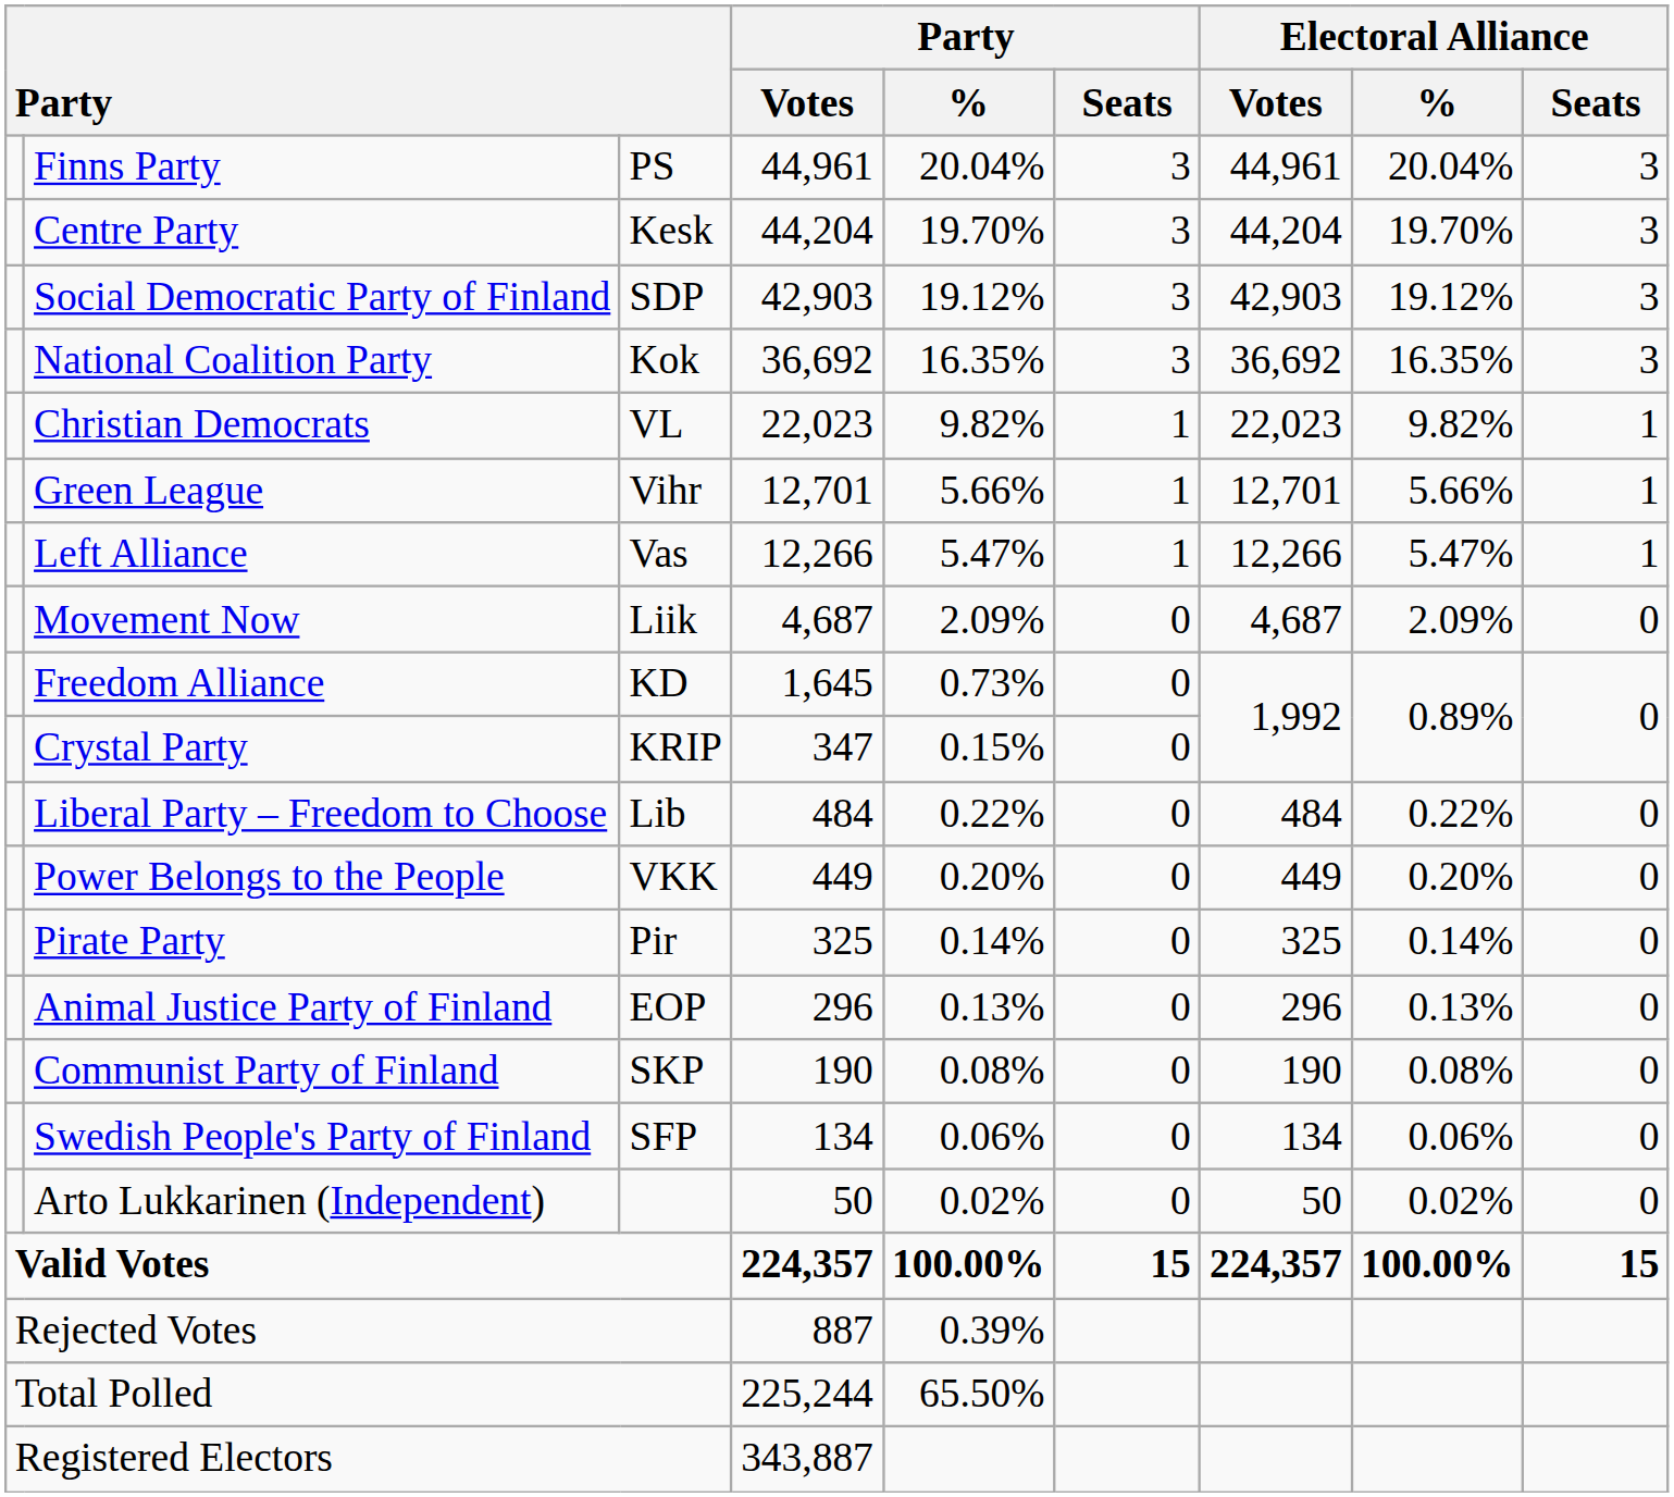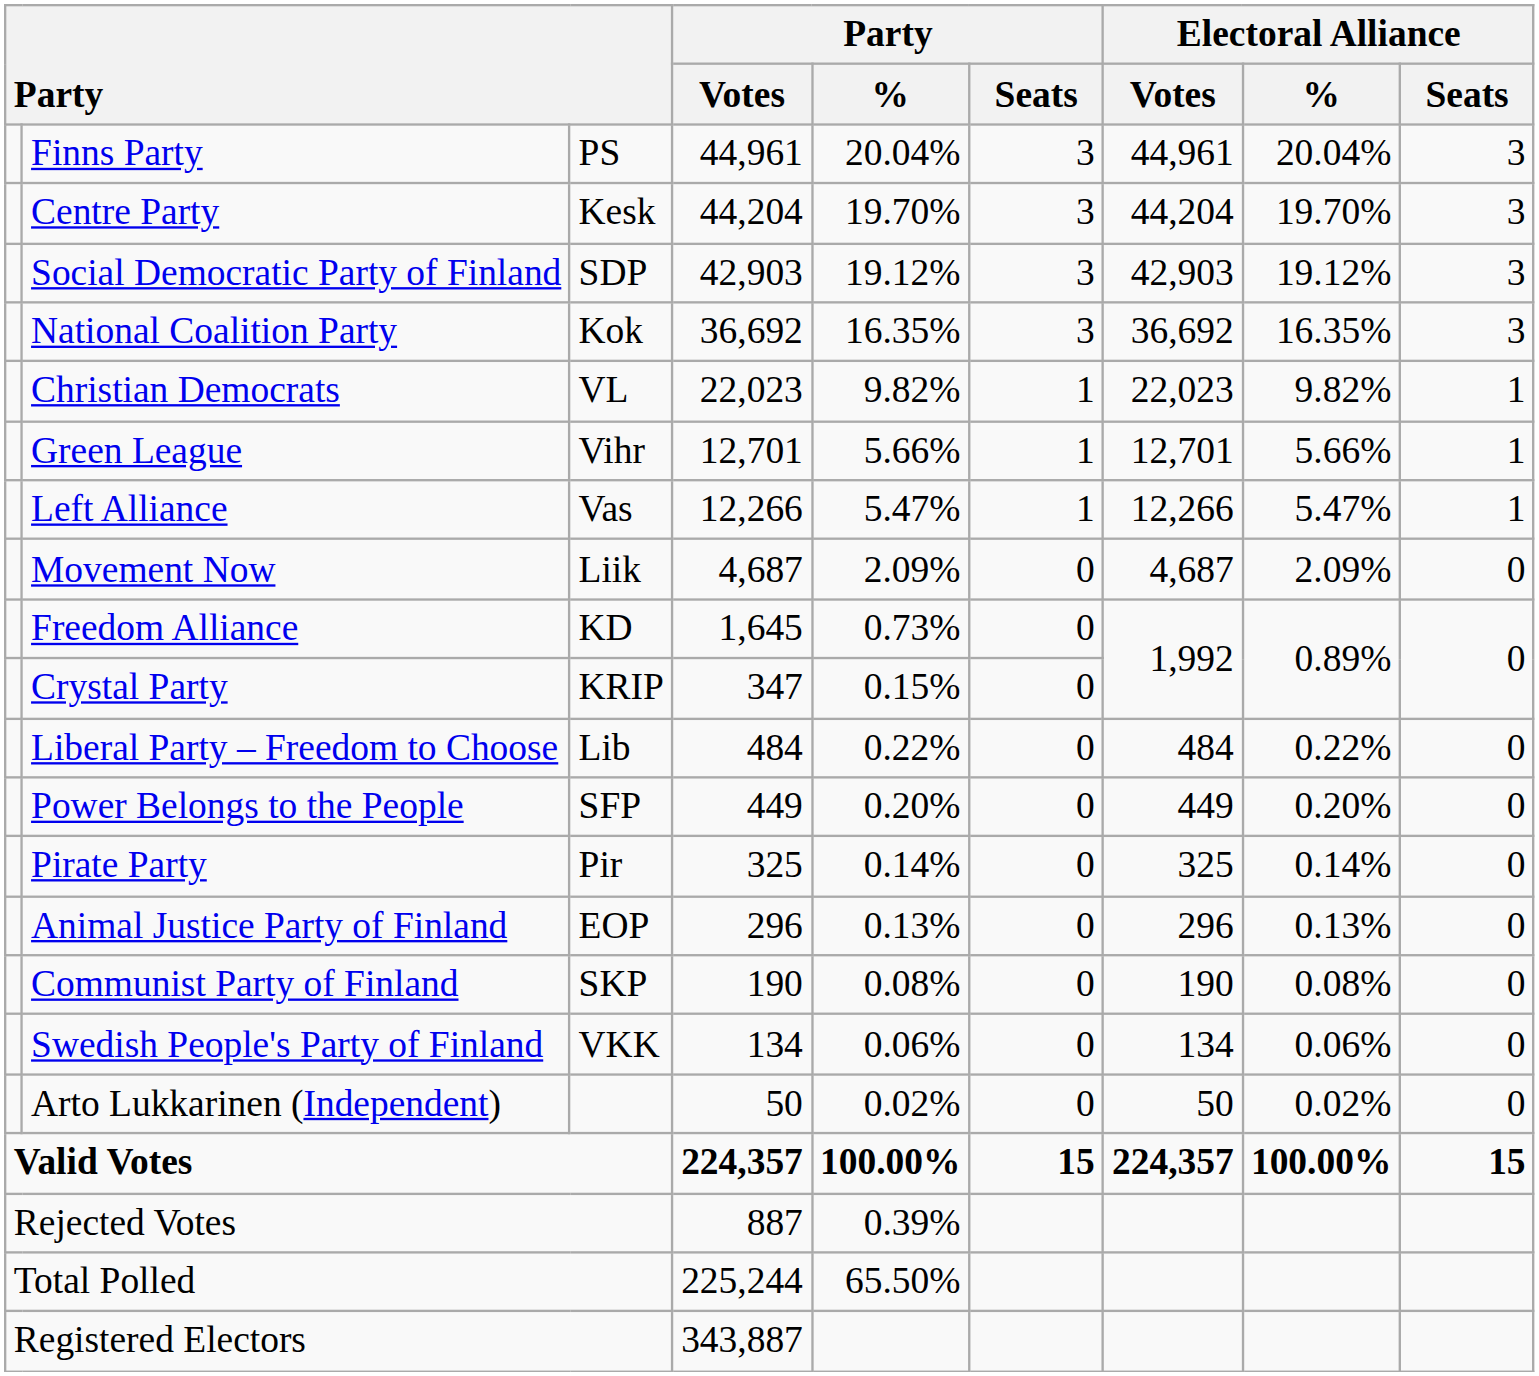 <table class="wikitable" border="1" style="text-align:right;">
 <tr>
 <th style="text-align:left;" valign=bottom rowspan=2 colspan=3>Party</th>
 <th colspan=3>Party</th>
 <th colspan=3>Electoral Alliance</th>
 </tr>
 <tr>
 <th align=center valign=bottom width="50">Votes</th>
 <th align=center valign=bottom width="50">%</th>
 <th align=center valign=bottom width="50">Seats</th>
 <th align=center valign=bottom width="50">Votes</th>
 <th align=center valign=bottom width="50">%</th>
 <th align=center valign=bottom width="50">Seats</th>
 </tr>
 <tr>
 <td></td>
 <td align=left><a href='#'>Finns Party</a></td>
 <td align=left>PS</td>
 <td>44,961</td>
 <td>20.04%</td>
 <td>3</td>
 <td>44,961</td>
 <td>20.04%</td>
 <td>3</td>
 </tr>
 <tr>
 <td></td>
 <td align=left><a href='#'>Centre Party</a></td>
 <td align=left>Kesk</td>
 <td>44,204</td>
 <td>19.70%</td>
 <td>3</td>
 <td>44,204</td>
 <td>19.70%</td>
 <td>3</td>
 </tr>
 <tr>
 <td></td>
 <td align=left style="white-space: nowrap;"><a href='#'>Social Democratic Party of Finland</a></td>
 <td align=left>SDP</td>
 <td>42,903</td>
 <td>19.12%</td>
 <td>3</td>
 <td>42,903</td>
 <td>19.12%</td>
 <td>3</td>
 </tr>
 <tr>
 <td></td>
 <td align=left><a href='#'>National Coalition Party</a></td>
 <td align=left>Kok</td>
 <td>36,692</td>
 <td>16.35%</td>
 <td>3</td>
 <td>36,692</td>
 <td>16.35%</td>
 <td>3</td>
 </tr>
 <tr>
 <td></td>
 <td align=left><a href='#'>Christian Democrats</a></td>
 <td align=left>VL</td>
 <td>22,023</td>
 <td>9.82%</td>
 <td>1</td>
 <td>22,023</td>
 <td>9.82%</td>
 <td>1</td>
 </tr>
 <tr>
 <td></td>
 <td align=left><a href='#'>Green League</a></td>
 <td align=left>Vihr</td>
 <td>12,701</td>
 <td>5.66%</td>
 <td>1</td>
 <td>12,701</td>
 <td>5.66%</td>
 <td>1</td>
 </tr>
 <tr>
 <td></td>
 <td align=left><a href='#'>Left Alliance</a></td>
 <td align=left>Vas</td>
 <td>12,266</td>
 <td>5.47%</td>
 <td>1</td>
 <td>12,266</td>
 <td>5.47%</td>
 <td>1</td>
 </tr>
 <tr>
 <td></td>
 <td align=left><a href='#'>Movement Now</a></td>
 <td align=left>Liik</td>
 <td>4,687</td>
 <td>2.09%</td>
 <td>0</td>
 <td>4,687</td>
 <td>2.09%</td>
 <td>0</td>
 </tr>
 <tr>
 <td></td>
 <td align=left><a href='#'>Freedom Alliance</a></td>
 <td align=left>KD</td>
 <td>1,645</td>
 <td>0.73%</td>
 <td>0</td>
 <td rowspan=2>1,992</td>
 <td rowspan=2>0.89%</td>
 <td rowspan=2>0</td>
 </tr>
 <tr>
 <td></td>
 <td align=left><a href='#'>Crystal Party</a></td>
 <td align=left>KRIP</td>
 <td>347</td>
 <td>0.15%</td>
 <td>0</td>
 </tr>
 <tr>
 <td></td>
 <td align=left><a href='#'>Liberal Party – Freedom to Choose</a></td>
 <td align=left>Lib</td>
 <td>484</td>
 <td>0.22%</td>
 <td>0</td>
 <td>484</td>
 <td>0.22%</td>
 <td>0</td>
 </tr>
 <tr>
 <td></td>
 <td align=left><a href='#'>Power Belongs to the People</a></td>
-<td align=left>VKK</td>
+<td align=left>SFP</td>
 <td>449</td>
 <td>0.20%</td>
 <td>0</td>
 <td>449</td>
 <td>0.20%</td>
 <td>0</td>
 </tr>
 <tr>
 <td></td>
 <td align=left><a href='#'>Pirate Party</a></td>
 <td align=left>Pir</td>
 <td>325</td>
 <td>0.14%</td>
 <td>0</td>
 <td>325</td>
 <td>0.14%</td>
 <td>0</td>
 </tr>
 <tr>
 <td></td>
 <td align=left><a href='#'>Animal Justice Party of Finland</a></td>
 <td align=left>EOP</td>
 <td>296</td>
 <td>0.13%</td>
 <td>0</td>
 <td>296</td>
 <td>0.13%</td>
 <td>0</td>
 </tr>
 <tr>
 <td></td>
 <td align=left><a href='#'>Communist Party of Finland</a></td>
 <td align=left>SKP</td>
 <td>190</td>
 <td>0.08%</td>
 <td>0</td>
 <td>190</td>
 <td>0.08%</td>
 <td>0</td>
 </tr>
 <tr>
 <td></td>
 <td align=left><a href='#'>Swedish People's Party of Finland</a></td>
-<td align=left>SFP</td>
+<td align=left>VKK</td>
 <td>134</td>
 <td>0.06%</td>
 <td>0</td>
 <td>134</td>
 <td>0.06%</td>
 <td>0</td>
 </tr>
 <tr>
 <td></td>
 <td align=left>Arto Lukkarinen (<a href='#'>Independent</a>)</td>
 <td align=left></td>
 <td>50</td>
 <td>0.02%</td>
 <td>0</td>
 <td>50</td>
 <td>0.02%</td>
 <td>0</td>
 </tr>
 <tr style="font-weight:bold">
 <td align=left colspan=3>Valid Votes</td>
 <td>224,357</td>
 <td>100.00%</td>
 <td>15</td>
 <td>224,357</td>
 <td>100.00%</td>
 <td>15</td>
 </tr>
 <tr>
 <td align=left colspan=3>Rejected Votes</td>
 <td>887</td>
 <td>0.39%</td>
 <td></td>
 <td></td>
 <td></td>
 <td></td>
 </tr>
 <tr>
 <td align=left colspan=3>Total Polled</td>
 <td>225,244</td>
 <td>65.50%</td>
 <td></td>
 <td></td>
 <td></td>
 <td></td>
 </tr>
 <tr>
 <td align=left colspan=3>Registered Electors</td>
 <td>343,887</td>
 <td></td>
 <td></td>
 <td></td>
 <td></td>
 <td></td>
 </tr>
 </table>
